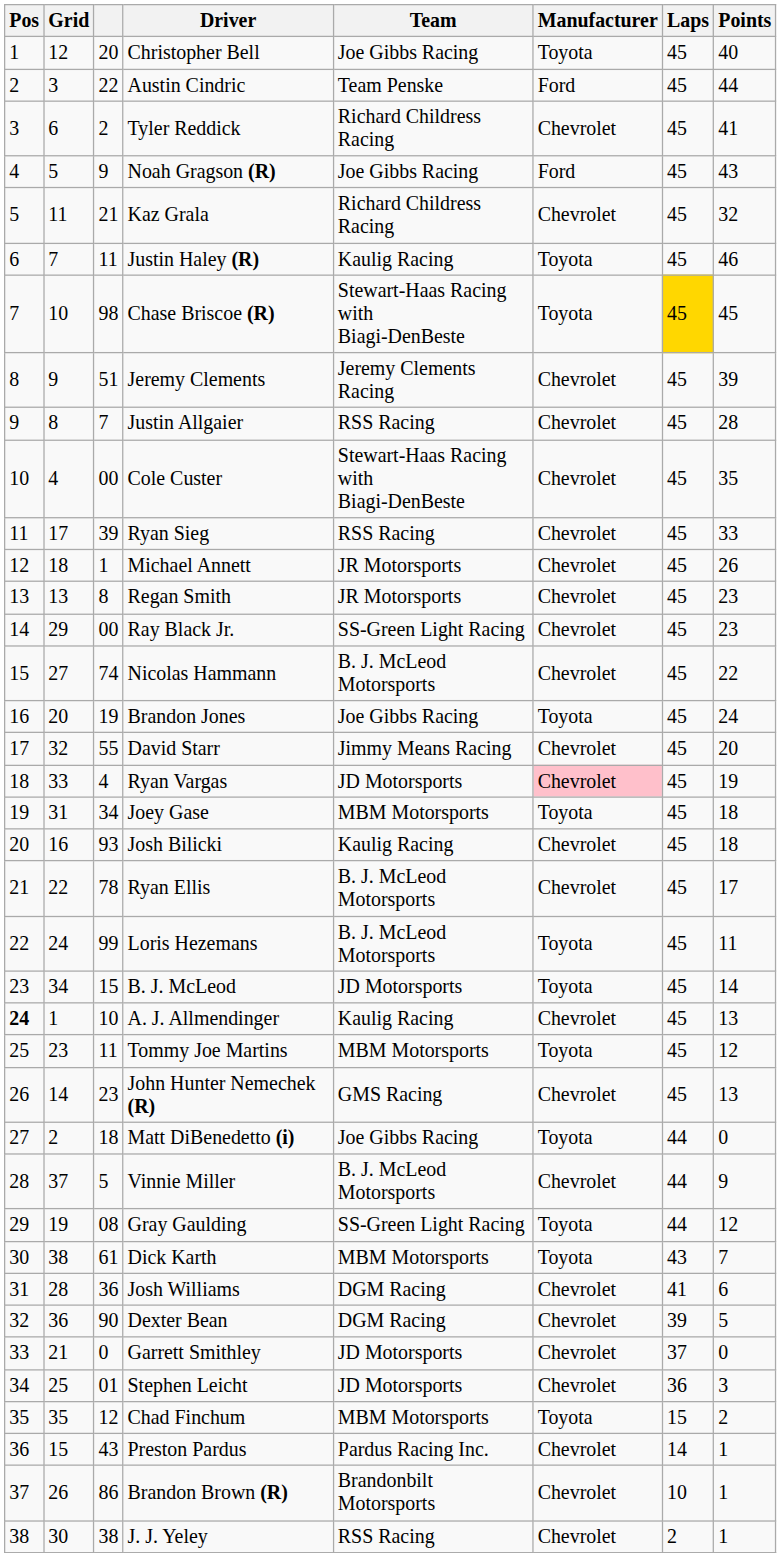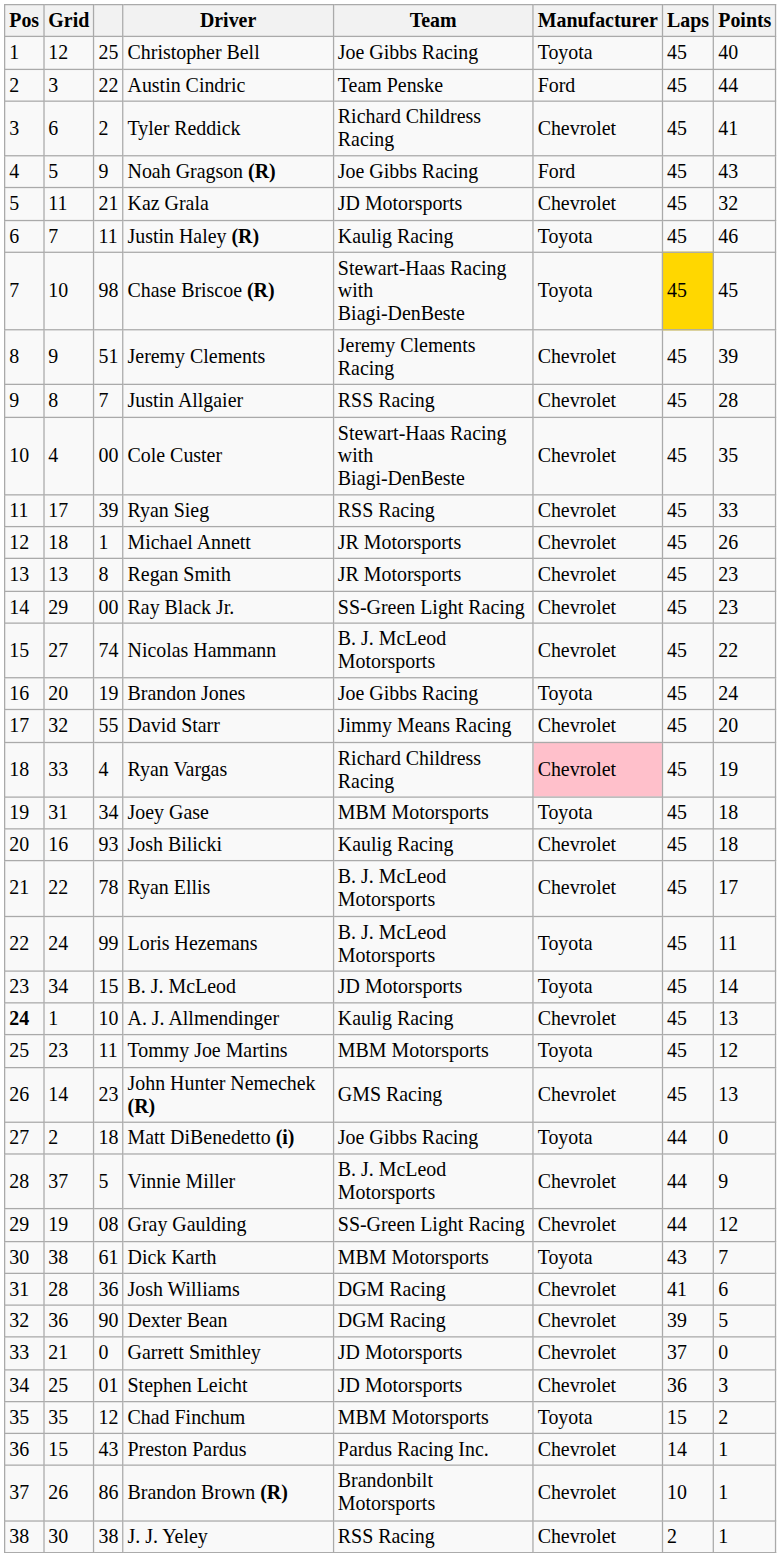 <table class="wikitable" style="font-size:98%">
 <tr>
 <th>Pos</th>
 <th>Grid</th>
 <th></th>
 <th>Driver</th>
 <th>Team</th>
 <th>Manufacturer</th>
 <th>Laps</th>
 <th>Points</th>
 </tr>
 <tr>
 <td>1</td>
 <td>12</td>
-<td>20</td>
+<td>25</td>
 <td>Christopher Bell</td>
 <td>Joe Gibbs Racing</td>
 <td>Toyota</td>
 <td>45</td>
 <td>40</td>
 </tr>
 <tr>
 <td>2</td>
 <td>3</td>
 <td>22</td>
 <td>Austin Cindric</td>
 <td>Team Penske</td>
 <td>Ford</td>
 <td>45</td>
 <td>44</td>
 </tr>
 <tr>
 <td>3</td>
 <td>6</td>
 <td>2</td>
 <td>Tyler Reddick</td>
 <td>Richard Childress Racing</td>
 <td>Chevrolet</td>
 <td>45</td>
 <td>41</td>
 </tr>
 <tr>
 <td>4</td>
 <td>5</td>
 <td>9</td>
 <td>Noah Gragson <strong>(R)</strong></td>
 <td>Joe Gibbs Racing</td>
 <td>Ford</td>
 <td>45</td>
 <td>43</td>
 </tr>
 <tr>
 <td>5</td>
 <td>11</td>
 <td>21</td>
 <td>Kaz Grala</td>
-<td>Richard Childress Racing</td>
+<td>JD Motorsports</td>
 <td>Chevrolet</td>
 <td>45</td>
 <td>32</td>
 </tr>
 <tr>
 <td>6</td>
 <td>7</td>
 <td>11</td>
 <td>Justin Haley <strong>(R)</strong></td>
 <td>Kaulig Racing</td>
 <td>Toyota</td>
 <td>45</td>
 <td>46</td>
 </tr>
 <tr>
 <td>7</td>
 <td>10</td>
 <td>98</td>
 <td>Chase Briscoe <strong>(R)</strong></td>
 <td>Stewart-Haas Racing with<br>Biagi-DenBeste</td>
 <td>Toyota</td>
 <td style="background: gold;">45</td>
 <td>45</td>
 </tr>
 <tr>
 <td>8</td>
 <td>9</td>
 <td>51</td>
 <td>Jeremy Clements</td>
 <td>Jeremy Clements Racing</td>
 <td>Chevrolet</td>
 <td>45</td>
 <td>39</td>
 </tr>
 <tr>
 <td>9</td>
 <td>8</td>
 <td>7</td>
 <td>Justin Allgaier</td>
 <td>RSS Racing</td>
 <td>Chevrolet</td>
 <td>45</td>
 <td>28</td>
 </tr>
 <tr>
 <td>10</td>
 <td>4</td>
 <td>00</td>
 <td>Cole Custer</td>
 <td>Stewart-Haas Racing with<br>Biagi-DenBeste</td>
 <td>Chevrolet</td>
 <td>45</td>
 <td>35</td>
 </tr>
 <tr>
 <td>11</td>
 <td>17</td>
 <td>39</td>
 <td>Ryan Sieg</td>
 <td>RSS Racing</td>
 <td>Chevrolet</td>
 <td>45</td>
 <td>33</td>
 </tr>
 <tr>
 <td>12</td>
 <td>18</td>
 <td>1</td>
 <td>Michael Annett</td>
 <td>JR Motorsports</td>
 <td>Chevrolet</td>
 <td>45</td>
 <td>26</td>
 </tr>
 <tr>
 <td>13</td>
 <td>13</td>
 <td>8</td>
 <td>Regan Smith</td>
 <td>JR Motorsports</td>
 <td>Chevrolet</td>
 <td>45</td>
 <td>23</td>
 </tr>
 <tr>
 <td>14</td>
 <td>29</td>
 <td>00</td>
 <td>Ray Black Jr.</td>
 <td>SS-Green Light Racing</td>
 <td>Chevrolet</td>
 <td>45</td>
 <td>23</td>
 </tr>
 <tr>
 <td>15</td>
 <td>27</td>
 <td>74</td>
 <td>Nicolas Hammann</td>
 <td>B. J. McLeod Motorsports</td>
 <td>Chevrolet</td>
 <td>45</td>
 <td>22</td>
 </tr>
 <tr>
 <td>16</td>
 <td>20</td>
 <td>19</td>
 <td>Brandon Jones</td>
 <td>Joe Gibbs Racing</td>
 <td>Toyota</td>
 <td>45</td>
 <td>24</td>
 </tr>
 <tr>
 <td>17</td>
 <td>32</td>
 <td>55</td>
 <td>David Starr</td>
 <td>Jimmy Means Racing</td>
 <td>Chevrolet</td>
 <td>45</td>
 <td>20</td>
 </tr>
 <tr>
 <td>18</td>
 <td>33</td>
 <td>4</td>
 <td>Ryan Vargas</td>
-<td>JD Motorsports</td>
+<td>Richard Childress Racing</td>
 <td style="background: pink;">Chevrolet</td>
 <td>45</td>
 <td>19</td>
 </tr>
 <tr>
 <td>19</td>
 <td>31</td>
 <td>34</td>
 <td>Joey Gase</td>
 <td>MBM Motorsports</td>
 <td>Toyota</td>
 <td>45</td>
 <td>18</td>
 </tr>
 <tr>
 <td>20</td>
 <td>16</td>
 <td>93</td>
 <td>Josh Bilicki</td>
 <td>Kaulig Racing</td>
 <td>Chevrolet</td>
 <td>45</td>
 <td>18</td>
 </tr>
 <tr>
 <td>21</td>
 <td>22</td>
 <td>78</td>
 <td>Ryan Ellis</td>
 <td>B. J. McLeod Motorsports</td>
 <td>Chevrolet</td>
 <td>45</td>
 <td>17</td>
 </tr>
 <tr>
 <td>22</td>
 <td>24</td>
 <td>99</td>
 <td>Loris Hezemans</td>
 <td>B. J. McLeod Motorsports</td>
 <td>Toyota</td>
 <td>45</td>
 <td>11</td>
 </tr>
 <tr>
 <td>23</td>
 <td>34</td>
 <td>15</td>
 <td>B. J. McLeod</td>
 <td>JD Motorsports</td>
 <td>Toyota</td>
 <td>45</td>
 <td>14</td>
 </tr>
 <tr>
 <td><strong>24</strong></td>
 <td>1</td>
 <td>10</td>
 <td>A. J. Allmendinger</td>
 <td>Kaulig Racing</td>
 <td>Chevrolet</td>
 <td>45</td>
 <td>13</td>
 </tr>
 <tr>
 <td>25</td>
 <td>23</td>
 <td>11</td>
 <td>Tommy Joe Martins</td>
 <td>MBM Motorsports</td>
 <td>Toyota</td>
 <td>45</td>
 <td>12</td>
 </tr>
 <tr>
 <td>26</td>
 <td>14</td>
 <td>23</td>
 <td>John Hunter Nemechek <strong>(R)</strong></td>
 <td>GMS Racing</td>
 <td>Chevrolet</td>
 <td>45</td>
 <td>13</td>
 </tr>
 <tr>
 <td>27</td>
 <td>2</td>
 <td>18</td>
 <td>Matt DiBenedetto <strong>(i)</strong></td>
 <td>Joe Gibbs Racing</td>
 <td>Toyota</td>
 <td>44</td>
 <td>0</td>
 </tr>
 <tr>
 <td>28</td>
 <td>37</td>
 <td>5</td>
 <td>Vinnie Miller</td>
 <td>B. J. McLeod Motorsports</td>
 <td>Chevrolet</td>
 <td>44</td>
 <td>9</td>
 </tr>
 <tr>
 <td>29</td>
 <td>19</td>
 <td>08</td>
 <td>Gray Gaulding</td>
 <td>SS-Green Light Racing</td>
-<td>Toyota</td>
+<td>Chevrolet</td>
 <td>44</td>
 <td>12</td>
 </tr>
 <tr>
 <td>30</td>
 <td>38</td>
 <td>61</td>
 <td>Dick Karth</td>
 <td>MBM Motorsports</td>
 <td>Toyota</td>
 <td>43</td>
 <td>7</td>
 </tr>
 <tr>
 <td>31</td>
 <td>28</td>
 <td>36</td>
 <td>Josh Williams</td>
 <td>DGM Racing</td>
 <td>Chevrolet</td>
 <td>41</td>
 <td>6</td>
 </tr>
 <tr>
 <td>32</td>
 <td>36</td>
 <td>90</td>
 <td>Dexter Bean</td>
 <td>DGM Racing</td>
 <td>Chevrolet</td>
 <td>39</td>
 <td>5</td>
 </tr>
 <tr>
 <td>33</td>
 <td>21</td>
 <td>0</td>
 <td>Garrett Smithley</td>
 <td>JD Motorsports</td>
 <td>Chevrolet</td>
 <td>37</td>
 <td>0</td>
 </tr>
 <tr>
 <td>34</td>
 <td>25</td>
 <td>01</td>
 <td>Stephen Leicht</td>
 <td>JD Motorsports</td>
 <td>Chevrolet</td>
 <td>36</td>
 <td>3</td>
 </tr>
 <tr>
 <td>35</td>
 <td>35</td>
 <td>12</td>
 <td>Chad Finchum</td>
 <td>MBM Motorsports</td>
 <td>Toyota</td>
 <td>15</td>
 <td>2</td>
 </tr>
 <tr>
 <td>36</td>
 <td>15</td>
 <td>43</td>
 <td>Preston Pardus</td>
 <td>Pardus Racing Inc.</td>
 <td>Chevrolet</td>
 <td>14</td>
 <td>1</td>
 </tr>
 <tr>
 <td>37</td>
 <td>26</td>
 <td>86</td>
 <td>Brandon Brown <strong>(R)</strong></td>
 <td>Brandonbilt Motorsports</td>
 <td>Chevrolet</td>
 <td>10</td>
 <td>1</td>
 </tr>
 <tr>
 <td>38</td>
 <td>30</td>
 <td>38</td>
 <td>J. J. Yeley</td>
 <td>RSS Racing</td>
 <td>Chevrolet</td>
 <td>2</td>
 <td>1</td>
 </tr>
 <tr>
 </tr>
 </table>
